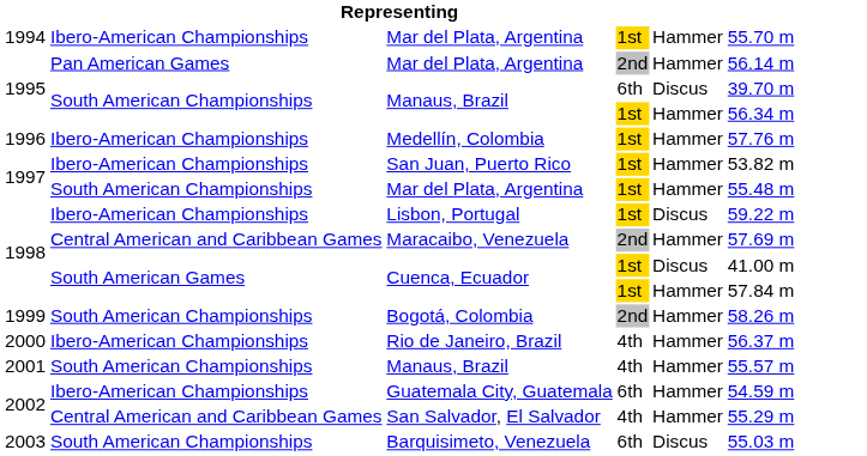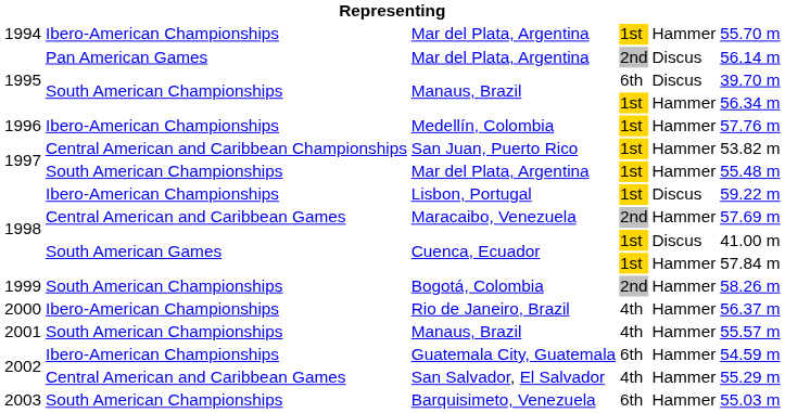 <table>
 <tr>
 <th colspan="6">Representing </th>
 </tr>
 <tr>
 <td>1994</td>
 <td><a href='#'>Ibero-American Championships</a></td>
 <td><a href='#'>Mar del Plata, Argentina</a></td>
 <td bgcolor=gold>1st</td>
 <td>Hammer</td>
 <td><a href='#'>55.70 m</a></td>
 </tr>
 <tr>
 <td rowspan=3>1995</td>
 <td><a href='#'>Pan American Games</a></td>
 <td><a href='#'>Mar del Plata, Argentina</a></td>
 <td bgcolor=silver>2nd</td>
-<td>Hammer</td>
+<td>Discus</td>
 <td><a href='#'>56.14 m</a></td>
 </tr>
 <tr>
 <td rowspan=2><a href='#'>South American Championships</a></td>
 <td rowspan=2><a href='#'>Manaus, Brazil</a></td>
 <td>6th</td>
 <td>Discus</td>
 <td><a href='#'>39.70 m</a></td>
 </tr>
 <tr>
 <td bgcolor=gold>1st</td>
 <td>Hammer</td>
 <td><a href='#'>56.34 m</a></td>
 </tr>
 <tr>
 <td>1996</td>
 <td><a href='#'>Ibero-American Championships</a></td>
 <td><a href='#'>Medellín, Colombia</a></td>
 <td bgcolor=gold>1st</td>
 <td>Hammer</td>
 <td><a href='#'>57.76 m</a></td>
 </tr>
 <tr>
 <td rowspan=2>1997</td>
-<td><a href='#'>Ibero-American Championships</a></td>
+<td><a href='#'>Central American and Caribbean Championships</a></td>
 <td><a href='#'>San Juan, Puerto Rico</a></td>
 <td bgcolor=gold>1st</td>
 <td>Hammer</td>
 <td>53.82 m</td>
 </tr>
 <tr>
 <td><a href='#'>South American Championships</a></td>
 <td><a href='#'>Mar del Plata, Argentina</a></td>
 <td bgcolor=gold>1st</td>
 <td>Hammer</td>
 <td><a href='#'>55.48 m</a></td>
 </tr>
 <tr>
 <td rowspan=4>1998</td>
 <td><a href='#'>Ibero-American Championships</a></td>
 <td><a href='#'>Lisbon, Portugal</a></td>
 <td bgcolor=gold>1st</td>
 <td>Discus</td>
 <td><a href='#'>59.22 m</a></td>
 </tr>
 <tr>
 <td><a href='#'>Central American and Caribbean Games</a></td>
 <td><a href='#'>Maracaibo, Venezuela</a></td>
 <td bgcolor=silver>2nd</td>
 <td>Hammer</td>
 <td><a href='#'>57.69 m</a></td>
 </tr>
 <tr>
 <td rowspan=2><a href='#'>South American Games</a></td>
 <td rowspan=2><a href='#'>Cuenca, Ecuador</a></td>
 <td bgcolor=gold>1st</td>
 <td>Discus</td>
 <td>41.00 m</td>
 </tr>
 <tr>
 <td bgcolor=gold>1st</td>
 <td>Hammer</td>
 <td>57.84 m</td>
 </tr>
 <tr>
 <td>1999</td>
 <td><a href='#'>South American Championships</a></td>
 <td><a href='#'>Bogotá, Colombia</a></td>
 <td bgcolor=silver>2nd</td>
 <td>Hammer</td>
 <td><a href='#'>58.26 m</a></td>
 </tr>
 <tr>
 <td>2000</td>
 <td><a href='#'>Ibero-American Championships</a></td>
 <td><a href='#'>Rio de Janeiro, Brazil</a></td>
 <td>4th</td>
 <td>Hammer</td>
 <td><a href='#'>56.37 m</a></td>
 </tr>
 <tr>
 <td>2001</td>
 <td><a href='#'>South American Championships</a></td>
 <td><a href='#'>Manaus, Brazil</a></td>
 <td>4th</td>
 <td>Hammer</td>
 <td><a href='#'>55.57 m</a></td>
 </tr>
 <tr>
 <td rowspan=2>2002</td>
 <td><a href='#'>Ibero-American Championships</a></td>
 <td><a href='#'>Guatemala City, Guatemala</a></td>
 <td>6th</td>
 <td>Hammer</td>
 <td><a href='#'>54.59 m</a></td>
 </tr>
 <tr>
 <td><a href='#'>Central American and Caribbean Games</a></td>
 <td><a href='#'>San Salvador</a>, <a href='#'>El Salvador</a></td>
 <td>4th</td>
 <td>Hammer</td>
 <td><a href='#'>55.29 m</a></td>
 </tr>
 <tr>
 <td>2003</td>
 <td><a href='#'>South American Championships</a></td>
 <td><a href='#'>Barquisimeto, Venezuela</a></td>
 <td>6th</td>
-<td>Discus</td>
+<td>Hammer</td>
 <td><a href='#'>55.03 m</a></td>
 </tr>
 </table>
